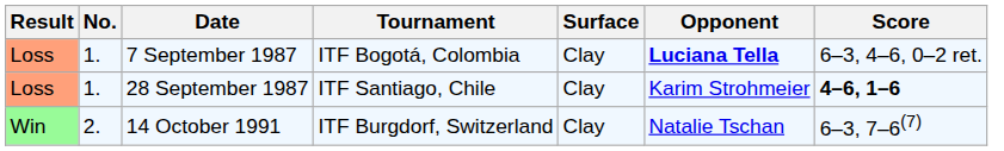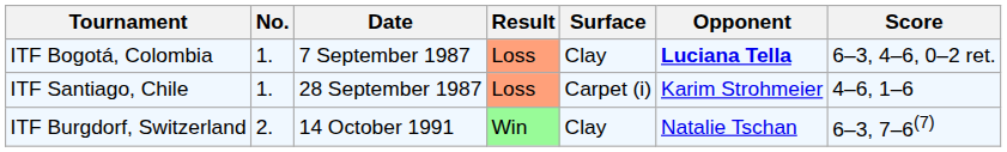 <table class="sortable wikitable" style=font-size:97%>
 <tr>
-<th>Result</th>
+<th>Tournament</th>
 <th>No.</th>
 <th>Date</th>
-<th>Tournament</th>
+<th>Result</th>
 <th>Surface</th>
 <th>Opponent</th>
 <th class="unsortable">Score</th>
 </tr>
 <tr style="background:#f0f8ff;">
-<td style="background:#ffa07a;">Loss</td>
+<td>ITF Bogotá, Colombia</td>
 <td>1.</td>
 <td>7 September 1987</td>
-<td>ITF Bogotá, Colombia</td>
+<td style="background:#ffa07a;">Loss</td>
 <td>Clay</td>
 <td><strong> <a href='#'>Luciana Tella</a></strong></td>
 <td>6–3, 4–6, 0–2 ret.</td>
 </tr>
 <tr style="background:#f0f8ff;">
-<td style="background:#ffa07a;">Loss</td>
+<td>ITF Santiago, Chile</td>
 <td>1.</td>
 <td>28 September 1987</td>
-<td>ITF Santiago, Chile</td>
-<td>Clay</td>
+<td style="background:#ffa07a;">Loss</td>
+<td>Carpet (i)</td>
 <td> <a href='#'>Karim Strohmeier</a></td>
-<td><strong>4–6, 1–6</strong></td>
+<td>4–6, 1–6</td>
 </tr>
 <tr style="background:#f0f8ff;">
-<td style="background:#98fb98;">Win</td>
+<td>ITF Burgdorf, Switzerland</td>
 <td>2.</td>
 <td>14 October 1991</td>
-<td>ITF Burgdorf, Switzerland</td>
+<td style="background:#98fb98;">Win</td>
 <td>Clay</td>
 <td> <a href='#'>Natalie Tschan</a></td>
 <td>6–3, 7–6<sup>(7)</sup></td>
 </tr>
 </table>
